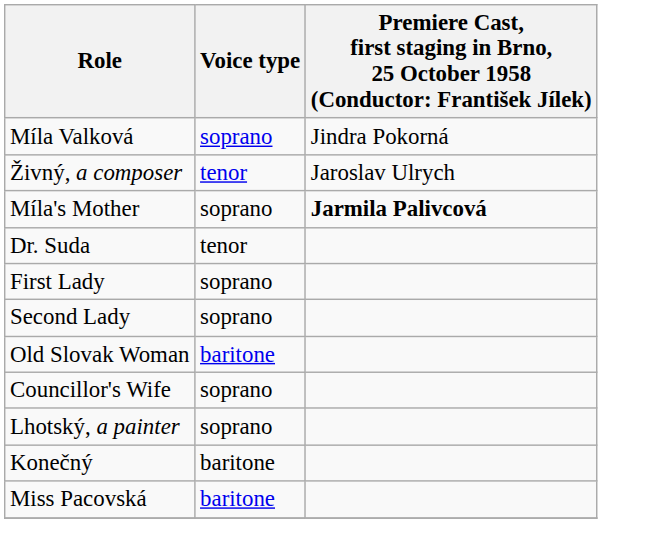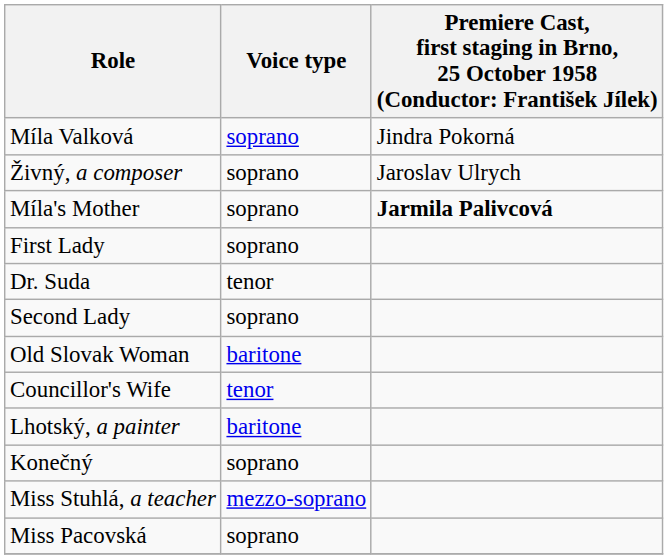 <table class="wikitable">
 <tr>
 <th>Role</th>
 <th>Voice type</th>
 <th>Premiere Cast,<br>first staging in Brno,<br>25 October 1958 <br>(Conductor: František Jílek)</th>
 </tr>
 <tr>
 <td>Míla Valková</td>
 <td><a href='#'>soprano</a></td>
 <td>Jindra Pokorná</td>
 </tr>
 <tr>
 <td>Živný, <em>a composer</em></td>
-<td><a href='#'>tenor</a></td>
+<td>soprano</td>
 <td>Jaroslav Ulrych</td>
 </tr>
 <tr>
 <td>Míla's Mother</td>
 <td>soprano</td>
 <td><strong>Jarmila Palivcová</strong></td>
 </tr>
 <tr>
-<td>Dr. Suda</td>
-<td>tenor</td>
+<td>First Lady</td>
+<td>soprano</td>
 <td></td>
 </tr>
 <tr>
-<td>First Lady</td>
-<td>soprano</td>
+<td>Dr. Suda</td>
+<td>tenor</td>
 <td></td>
 </tr>
 <tr>
 <td>Second Lady</td>
 <td>soprano</td>
 <td></td>
 </tr>
 <tr>
 <td>Old Slovak Woman</td>
 <td><a href='#'>baritone</a></td>
 <td></td>
 </tr>
 <tr>
 <td>Councillor's Wife</td>
+<td><a href='#'>tenor</a></td>
+<td></td>
+</tr>
+<tr>
+<td>Lhotský, <em>a painter</em></td>
+<td><a href='#'>baritone</a></td>
+<td></td>
+</tr>
+<tr>
+<td>Konečný</td>
 <td>soprano</td>
 <td></td>
 </tr>
 <tr>
-<td>Lhotský, <em>a painter</em></td>
-<td>soprano</td>
-<td></td>
-</tr>
-<tr>
-<td>Konečný</td>
-<td>baritone</td>
+<td>Miss Stuhlá, <em>a teacher</em></td>
+<td><a href='#'>mezzo-soprano</a></td>
 <td></td>
 </tr>
 <tr>
 <td>Miss Pacovská</td>
-<td><a href='#'>baritone</a></td>
+<td>soprano</td>
 <td></td>
 </tr>
 <tr>
 </tr>
 </table>
